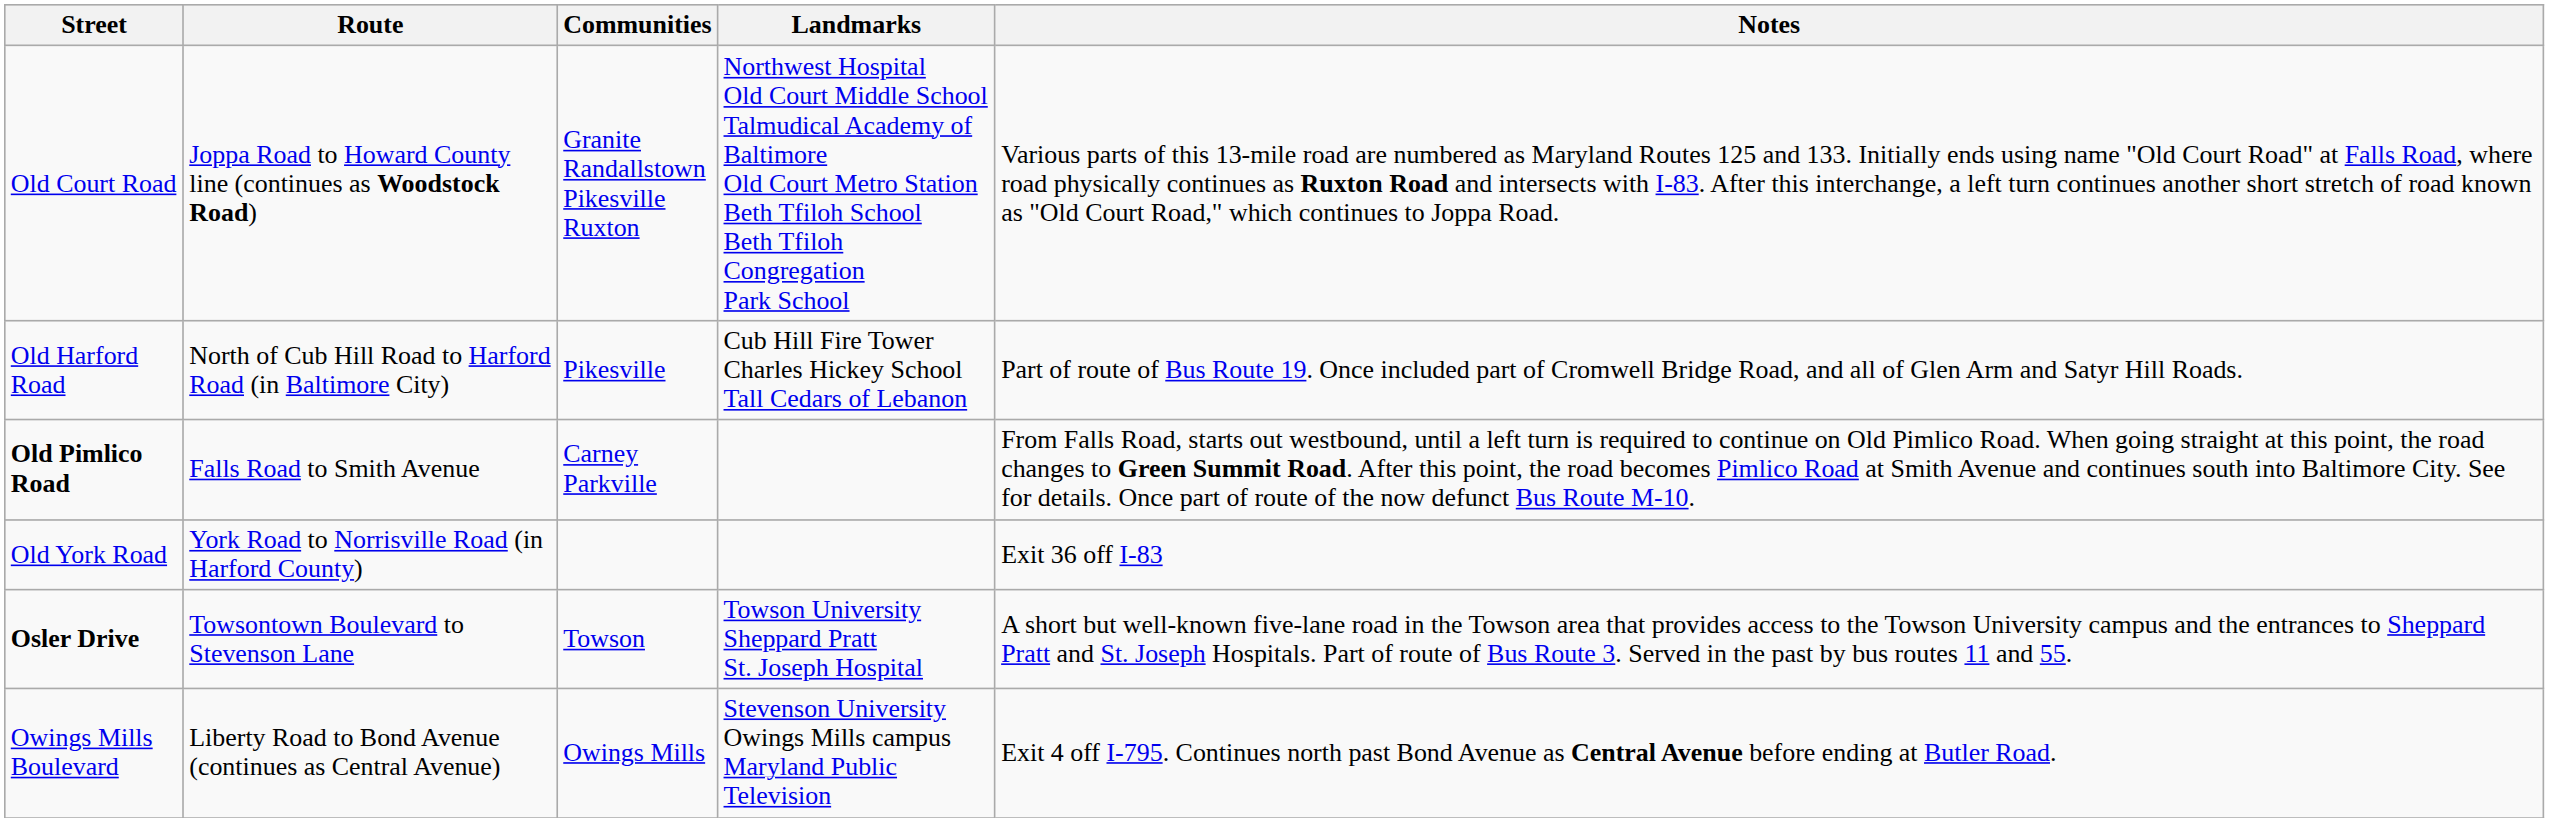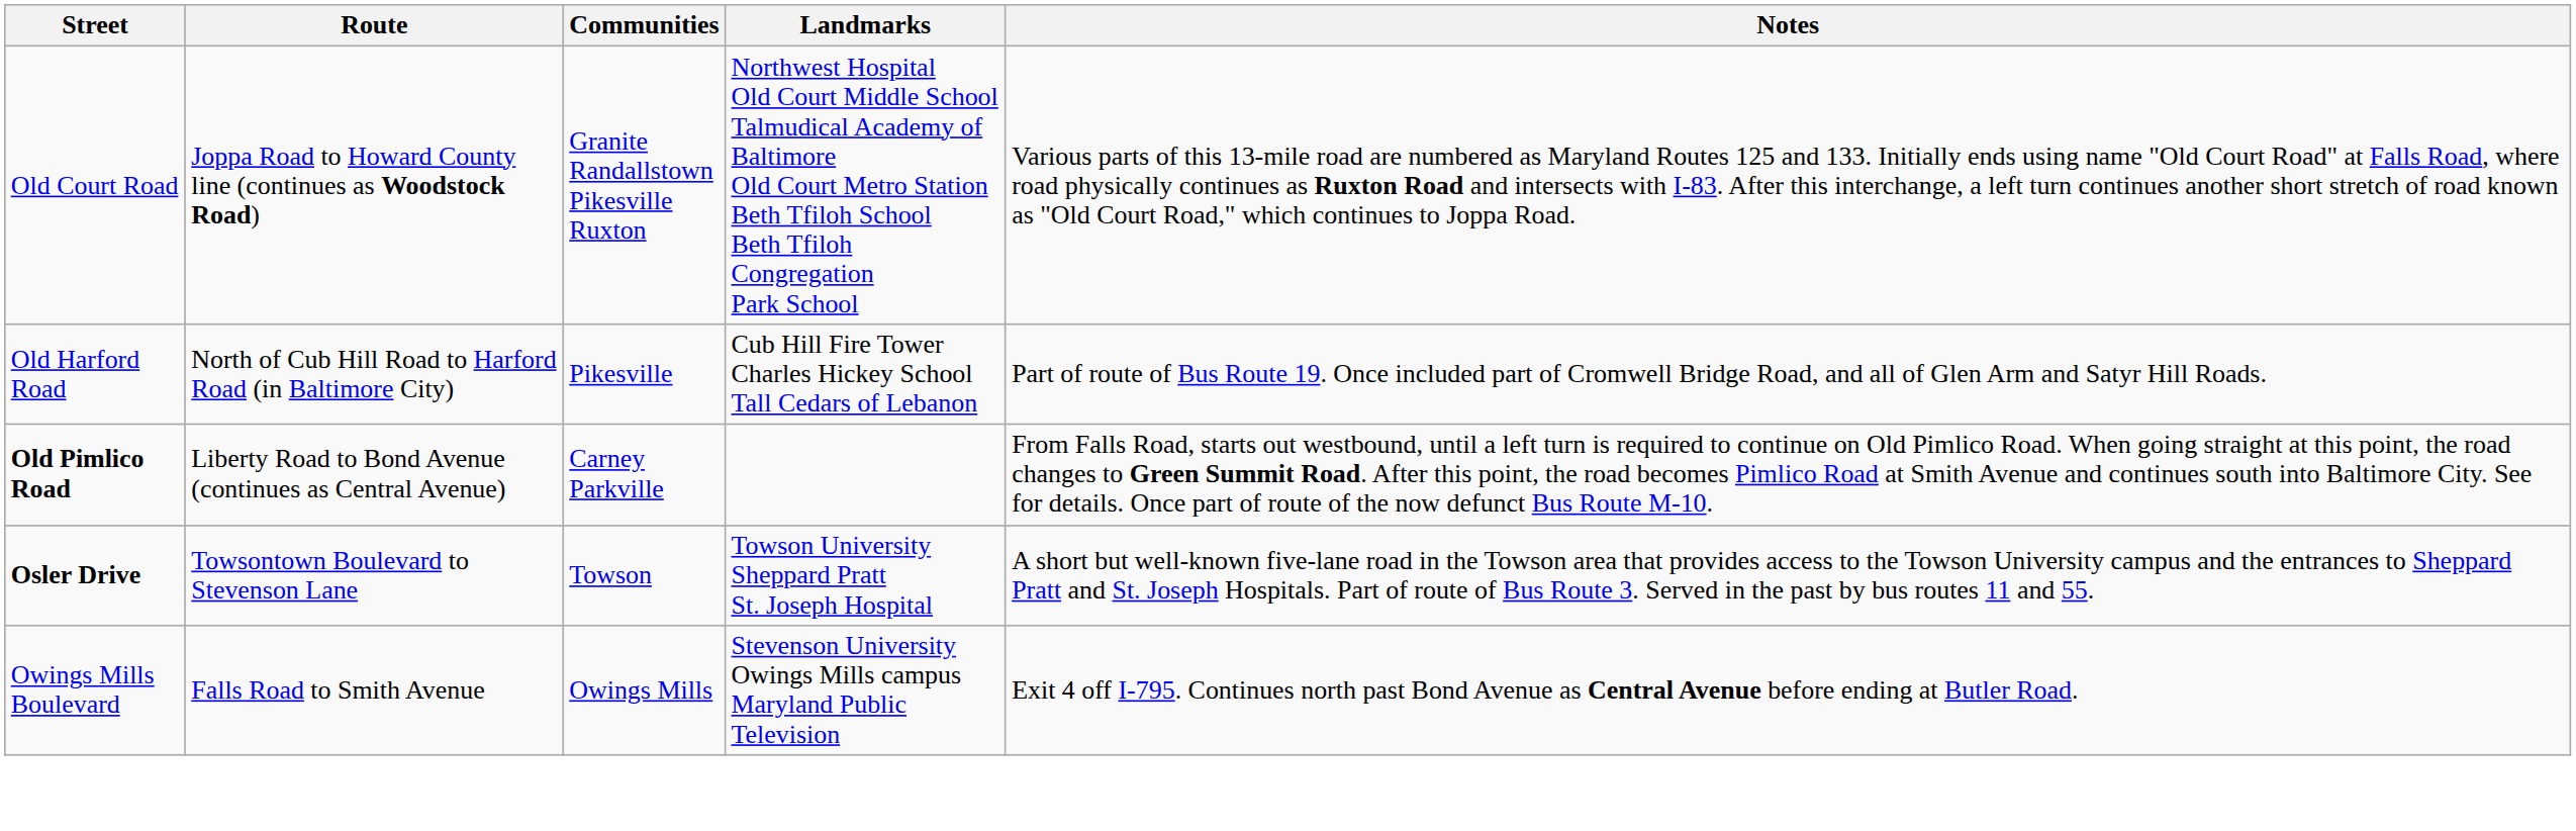 <table class="wikitable">
 <tr>
 <th>Street</th>
 <th>Route</th>
 <th>Communities</th>
 <th>Landmarks</th>
 <th>Notes</th>
 </tr>
 <tr>
 <td><a href='#'>Old Court Road</a></td>
 <td><a href='#'>Joppa Road</a> to <a href='#'>Howard County</a> line (continues as <strong>Woodstock Road</strong>)</td>
 <td><a href='#'>Granite</a><br><a href='#'>Randallstown</a><br><a href='#'>Pikesville</a><br><a href='#'>Ruxton</a></td>
 <td><a href='#'>Northwest Hospital</a><br><a href='#'>Old Court Middle School</a><br><a href='#'>Talmudical Academy of Baltimore</a><br><a href='#'>Old Court Metro Station</a><br><a href='#'>Beth Tfiloh School</a><br><a href='#'>Beth Tfiloh Congregation</a><br><a href='#'>Park School</a></td>
 <td>Various parts of this 13-mile road are numbered as Maryland Routes 125 and 133. Initially ends using name "Old Court Road" at <a href='#'>Falls Road</a>, where road physically continues as <strong>Ruxton Road</strong> and intersects with <a href='#'>I-83</a>. After this interchange, a left turn continues another short stretch of road known as "Old Court Road," which continues to Joppa Road.</td>
 </tr>
 <tr>
 <td><a href='#'>Old Harford Road</a></td>
 <td>North of Cub Hill Road to <a href='#'>Harford Road</a> (in <a href='#'>Baltimore</a> City)</td>
 <td><a href='#'>Pikesville</a></td>
 <td>Cub Hill Fire Tower <br>Charles Hickey School<br><a href='#'>Tall Cedars of Lebanon</a></td>
 <td>Part of route of <a href='#'>Bus Route 19</a>. Once included part of Cromwell Bridge Road, and all of Glen Arm and Satyr Hill Roads.</td>
 </tr>
 <tr>
 <td><strong>Old Pimlico Road</strong></td>
-<td><a href='#'>Falls Road</a> to Smith Avenue</td>
+<td>Liberty Road to Bond Avenue (continues as Central Avenue)</td>
 <td><a href='#'>Carney</a><br><a href='#'>Parkville</a></td>
 <td></td>
 <td>From Falls Road, starts out westbound, until a left turn is required to continue on Old Pimlico Road. When going straight at this point, the road changes to <strong>Green Summit Road</strong>. After this point, the road becomes <a href='#'>Pimlico Road</a> at Smith Avenue and continues south into Baltimore City. See  for details. Once part of route of the now defunct <a href='#'>Bus Route M-10</a>.</td>
-</tr>
-<tr>
-<td><a href='#'>Old York Road</a></td>
-<td><a href='#'>York Road</a> to <a href='#'>Norrisville Road</a> (in <a href='#'>Harford County</a>)</td>
-<td></td>
-<td></td>
-<td>Exit 36 off <a href='#'>I-83</a></td>
 </tr>
 <tr>
 <td><strong>Osler Drive</strong></td>
 <td><a href='#'>Towsontown Boulevard</a> to <a href='#'>Stevenson Lane</a></td>
 <td><a href='#'>Towson</a></td>
 <td><a href='#'>Towson University</a><br><a href='#'>Sheppard Pratt</a><br><a href='#'>St. Joseph Hospital</a></td>
 <td>A short but well-known five-lane road in the Towson area that provides access to the Towson University campus and the entrances to <a href='#'>Sheppard Pratt</a> and <a href='#'>St. Joseph</a> Hospitals. Part of route of <a href='#'>Bus Route 3</a>. Served in the past by bus routes <a href='#'>11</a> and <a href='#'>55</a>.</td>
 </tr>
 <tr>
 <td><a href='#'>Owings Mills Boulevard</a></td>
-<td>Liberty Road to Bond Avenue (continues as Central Avenue)</td>
+<td><a href='#'>Falls Road</a> to Smith Avenue</td>
 <td><a href='#'>Owings Mills</a></td>
 <td><a href='#'>Stevenson University</a> Owings Mills campus<br><a href='#'>Maryland Public Television</a></td>
 <td>Exit 4 off <a href='#'>I-795</a>. Continues north past Bond Avenue as <strong>Central Avenue</strong> before ending at <a href='#'>Butler Road</a>.</td>
 </tr>
 </table>
